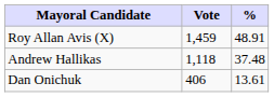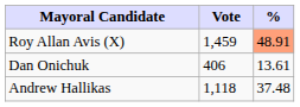 <table class="wikitable">
 <tr>
 <th style="background:#ddf; width:200px;">Mayoral Candidate</th>
 <th style="background:#ddf; width:50px;">Vote</th>
 <th style="background:#ddf; width:30px;">%</th>
 </tr>
 <tr>
 <td>Roy Allan Avis (X)</td>
 <td>1,459</td>
-<td>48.91</td>
+<td style="background: lightsalmon;">48.91</td>
+</tr>
+<tr>
+<td>Dan Onichuk</td>
+<td>406</td>
+<td>13.61</td>
 </tr>
 <tr>
 <td>Andrew Hallikas</td>
 <td>1,118</td>
 <td>37.48</td>
 </tr>
-<tr>
-<td>Dan Onichuk</td>
-<td>406</td>
-<td>13.61</td>
-</tr>
 </table>
